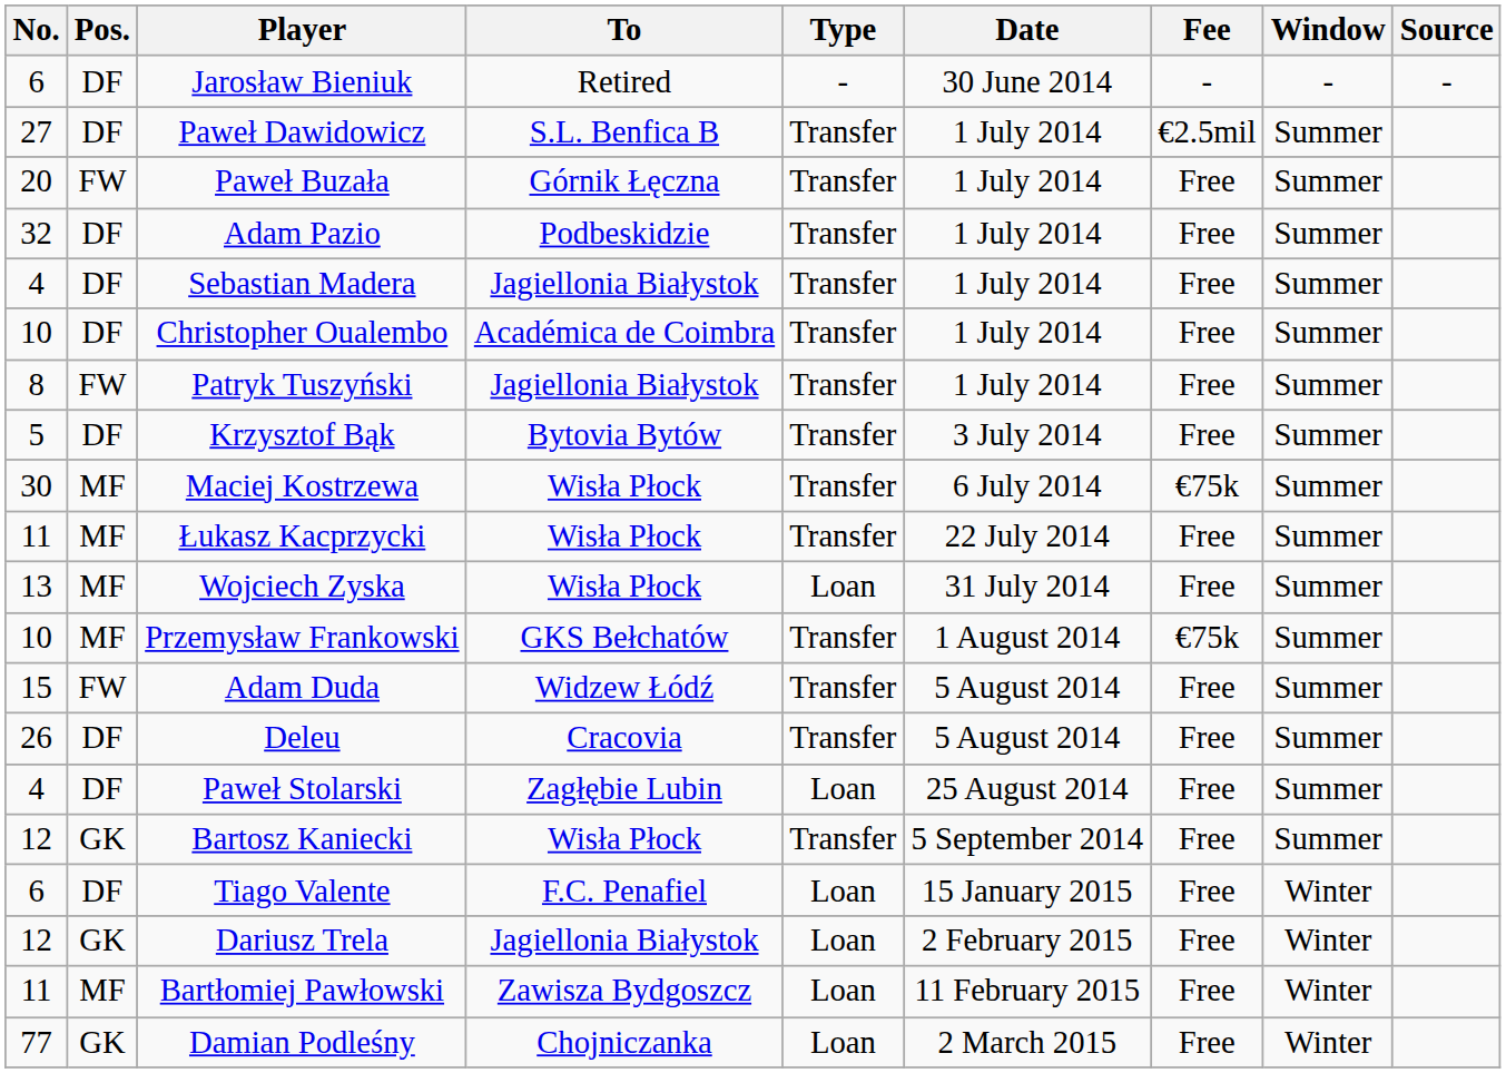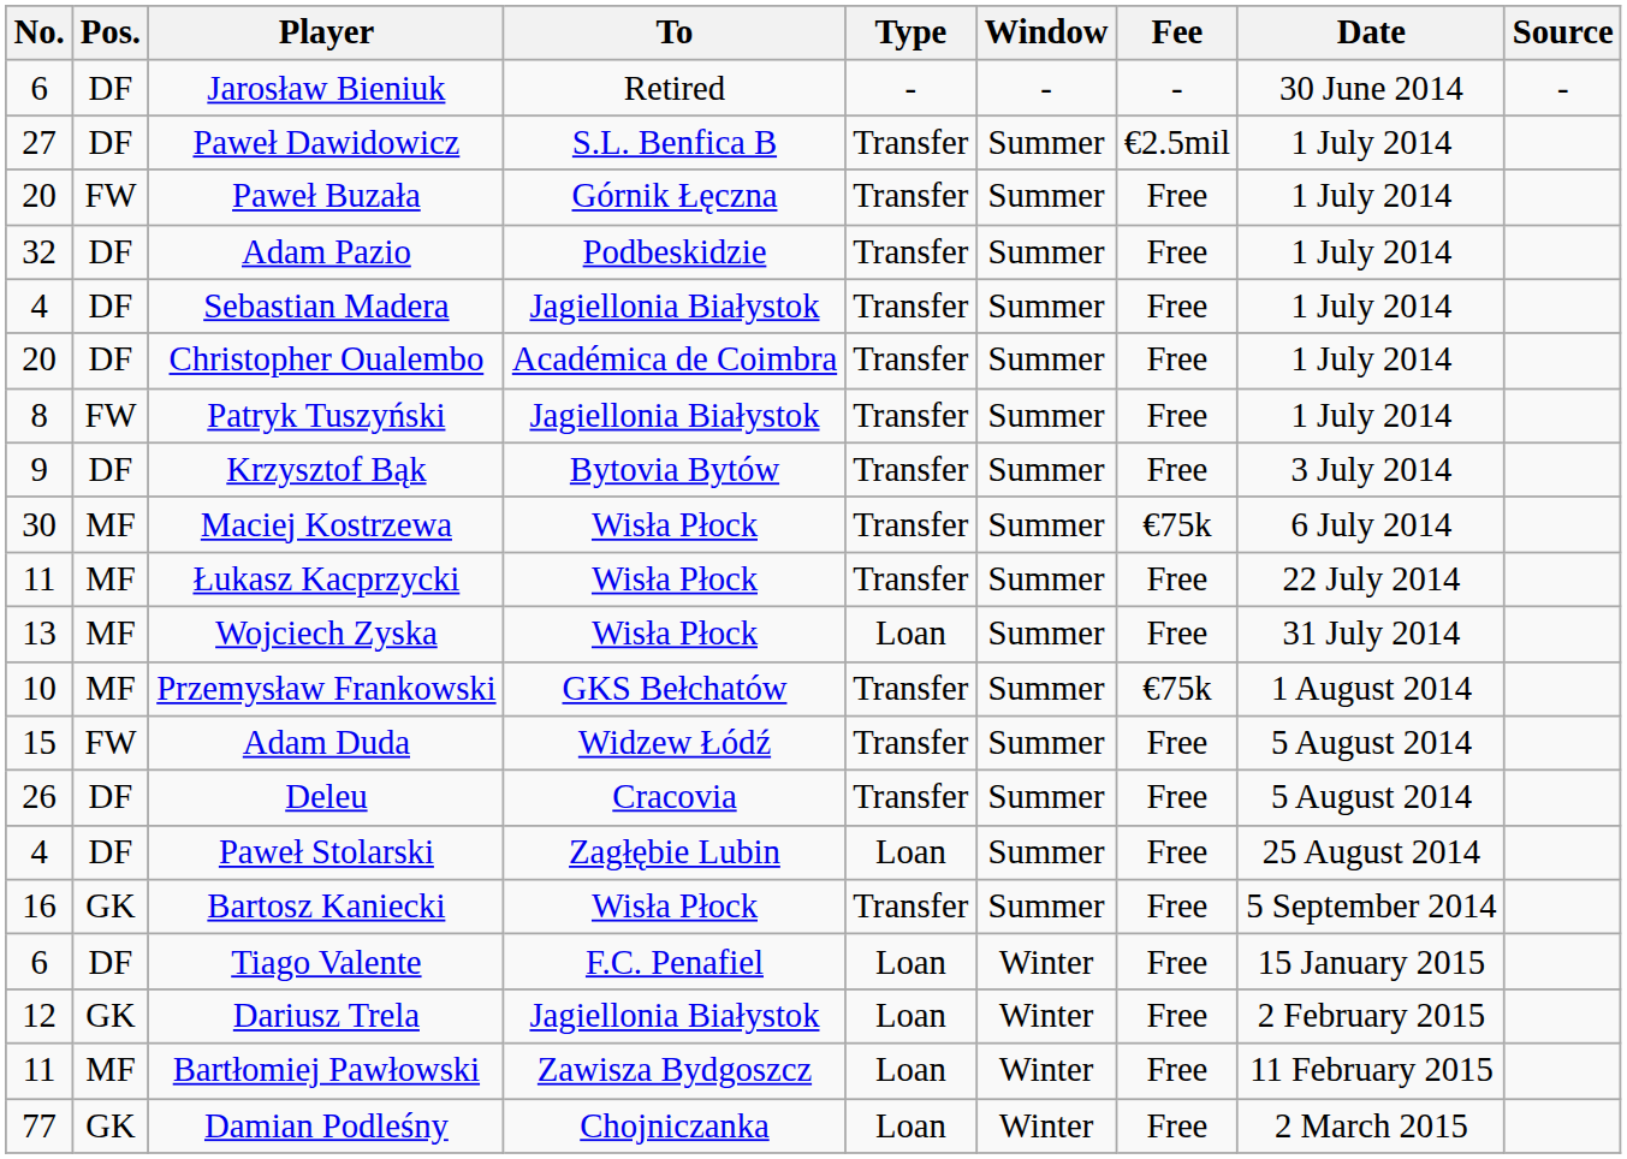 <table class="wikitable" style="text-align: center">
 <tr>
 <th>No.</th>
 <th>Pos.</th>
 <th>Player</th>
 <th>To</th>
 <th>Type</th>
+<th>Window</th>
+<th>Fee</th>
 <th>Date</th>
-<th>Fee</th>
-<th>Window</th>
 <th>Source</th>
 </tr>
 <tr>
 <td>6</td>
 <td>DF</td>
 <td><a href='#'>Jarosław Bieniuk</a></td>
 <td>Retired</td>
 <td>-</td>
-<td>30 June 2014</td>
 <td>-</td>
 <td>-</td>
+<td>30 June 2014</td>
 <td>-</td>
 </tr>
 <tr>
 <td>27</td>
 <td>DF</td>
 <td><a href='#'>Paweł Dawidowicz</a></td>
 <td><a href='#'>S.L. Benfica B</a></td>
 <td>Transfer</td>
+<td>Summer</td>
+<td>€2.5mil</td>
 <td>1 July 2014</td>
-<td>€2.5mil</td>
-<td>Summer</td>
 <td></td>
 </tr>
 <tr>
 <td>20</td>
 <td>FW</td>
 <td><a href='#'>Paweł Buzała</a></td>
 <td><a href='#'>Górnik Łęczna</a></td>
 <td>Transfer</td>
+<td>Summer</td>
+<td>Free</td>
 <td>1 July 2014</td>
-<td>Free</td>
-<td>Summer</td>
 <td></td>
 </tr>
 <tr>
 <td>32</td>
 <td>DF</td>
 <td><a href='#'>Adam Pazio</a></td>
 <td><a href='#'>Podbeskidzie</a></td>
 <td>Transfer</td>
+<td>Summer</td>
+<td>Free</td>
 <td>1 July 2014</td>
-<td>Free</td>
-<td>Summer</td>
 <td></td>
 </tr>
 <tr>
 <td>4</td>
 <td>DF</td>
 <td><a href='#'>Sebastian Madera</a></td>
 <td><a href='#'>Jagiellonia Białystok</a></td>
 <td>Transfer</td>
+<td>Summer</td>
+<td>Free</td>
 <td>1 July 2014</td>
-<td>Free</td>
-<td>Summer</td>
 <td></td>
 </tr>
 <tr>
-<td>10</td>
+<td>20</td>
 <td>DF</td>
 <td><a href='#'>Christopher Oualembo</a></td>
 <td><a href='#'>Académica de Coimbra</a></td>
 <td>Transfer</td>
+<td>Summer</td>
+<td>Free</td>
 <td>1 July 2014</td>
-<td>Free</td>
-<td>Summer</td>
 <td></td>
 </tr>
 <tr>
 <td>8</td>
 <td>FW</td>
 <td><a href='#'>Patryk Tuszyński</a></td>
 <td><a href='#'>Jagiellonia Białystok</a></td>
 <td>Transfer</td>
+<td>Summer</td>
+<td>Free</td>
 <td>1 July 2014</td>
-<td>Free</td>
-<td>Summer</td>
 <td></td>
 </tr>
 <tr>
-<td>5</td>
+<td>9</td>
 <td>DF</td>
 <td><a href='#'>Krzysztof Bąk</a></td>
 <td><a href='#'>Bytovia Bytów</a></td>
 <td>Transfer</td>
+<td>Summer</td>
+<td>Free</td>
 <td>3 July 2014</td>
-<td>Free</td>
-<td>Summer</td>
 <td></td>
 </tr>
 <tr>
 <td>30</td>
 <td>MF</td>
 <td><a href='#'>Maciej Kostrzewa</a></td>
 <td><a href='#'>Wisła Płock</a></td>
 <td>Transfer</td>
+<td>Summer</td>
+<td>€75k</td>
 <td>6 July 2014</td>
-<td>€75k</td>
-<td>Summer</td>
 <td></td>
 </tr>
 <tr>
 <td>11</td>
 <td>MF</td>
 <td><a href='#'>Łukasz Kacprzycki</a></td>
 <td><a href='#'>Wisła Płock</a></td>
 <td>Transfer</td>
+<td>Summer</td>
+<td>Free</td>
 <td>22 July 2014</td>
-<td>Free</td>
-<td>Summer</td>
 <td></td>
 </tr>
 <tr>
 <td>13</td>
 <td>MF</td>
 <td><a href='#'>Wojciech Zyska</a></td>
 <td><a href='#'>Wisła Płock</a></td>
 <td>Loan</td>
+<td>Summer</td>
+<td>Free</td>
 <td>31 July 2014</td>
-<td>Free</td>
-<td>Summer</td>
 <td></td>
 </tr>
 <tr>
 <td>10</td>
 <td>MF</td>
 <td><a href='#'>Przemysław Frankowski</a></td>
 <td><a href='#'>GKS Bełchatów</a></td>
 <td>Transfer</td>
+<td>Summer</td>
+<td>€75k</td>
 <td>1 August 2014</td>
-<td>€75k</td>
-<td>Summer</td>
 <td></td>
 </tr>
 <tr>
 <td>15</td>
 <td>FW</td>
 <td><a href='#'>Adam Duda</a></td>
 <td><a href='#'>Widzew Łódź</a></td>
 <td>Transfer</td>
+<td>Summer</td>
+<td>Free</td>
 <td>5 August 2014</td>
-<td>Free</td>
-<td>Summer</td>
 <td></td>
 </tr>
 <tr>
 <td>26</td>
 <td>DF</td>
 <td><a href='#'>Deleu</a></td>
 <td><a href='#'>Cracovia</a></td>
 <td>Transfer</td>
+<td>Summer</td>
+<td>Free</td>
 <td>5 August 2014</td>
-<td>Free</td>
-<td>Summer</td>
 <td></td>
 </tr>
 <tr>
 <td>4</td>
 <td>DF</td>
 <td><a href='#'>Paweł Stolarski</a></td>
 <td><a href='#'>Zagłębie Lubin</a></td>
 <td>Loan</td>
+<td>Summer</td>
+<td>Free</td>
 <td>25 August 2014</td>
-<td>Free</td>
-<td>Summer</td>
 <td></td>
 </tr>
 <tr>
-<td>12</td>
+<td>16</td>
 <td>GK</td>
 <td><a href='#'>Bartosz Kaniecki</a></td>
 <td><a href='#'>Wisła Płock</a></td>
 <td>Transfer</td>
+<td>Summer</td>
+<td>Free</td>
 <td>5 September 2014</td>
-<td>Free</td>
-<td>Summer</td>
 <td></td>
 </tr>
 <tr>
 <td>6</td>
 <td>DF</td>
 <td><a href='#'>Tiago Valente</a></td>
 <td><a href='#'>F.C. Penafiel</a></td>
 <td>Loan</td>
+<td>Winter</td>
+<td>Free</td>
 <td>15 January 2015</td>
-<td>Free</td>
-<td>Winter</td>
 <td></td>
 </tr>
 <tr>
 <td>12</td>
 <td>GK</td>
 <td><a href='#'>Dariusz Trela</a></td>
 <td><a href='#'>Jagiellonia Białystok</a></td>
 <td>Loan</td>
+<td>Winter</td>
+<td>Free</td>
 <td>2 February 2015</td>
-<td>Free</td>
-<td>Winter</td>
 <td></td>
 </tr>
 <tr>
 <td>11</td>
 <td>MF</td>
 <td><a href='#'>Bartłomiej Pawłowski</a></td>
 <td><a href='#'>Zawisza Bydgoszcz</a></td>
 <td>Loan</td>
+<td>Winter</td>
+<td>Free</td>
 <td>11 February 2015</td>
-<td>Free</td>
-<td>Winter</td>
 <td></td>
 </tr>
 <tr>
 <td>77</td>
 <td>GK</td>
 <td><a href='#'>Damian Podleśny</a></td>
 <td><a href='#'>Chojniczanka</a></td>
 <td>Loan</td>
+<td>Winter</td>
+<td>Free</td>
 <td>2 March 2015</td>
-<td>Free</td>
-<td>Winter</td>
 <td></td>
 </tr>
 </table>
